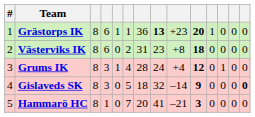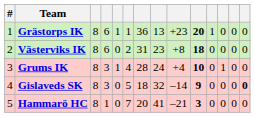 <table class="wikitable sortable">
 <tr>
 <th>#</th>
 <th>Team</th>
 <th></th>
 <th></th>
 <th></th>
 <th></th>
 <th></th>
 <th></th>
 <th></th>
 <th></th>
 <th></th>
 <th></th>
 <th></th>
 <th></th>
 </tr>
 <tr style="background: #D0F0C0;">
 <td>1</td>
 <td><strong><a href='#'>Grästorps IK</a></strong></td>
 <td style="text-align: center;">8</td>
 <td style="text-align: center;">6</td>
 <td style="text-align: center;">1</td>
 <td style="text-align: center;">1</td>
 <td style="text-align: center;">36</td>
-<td style="text-align: center;"><strong>13</strong></td>
+<td style="text-align: center;">13</td>
 <td style="text-align: center;">+23</td>
 <td style="text-align: center;"><strong>20</strong></td>
 <td style="text-align: center;">1</td>
 <td style="text-align: center;">0</td>
 <td style="text-align: center;">0</td>
 <td style="text-align: center;">0</td>
 </tr>
 <tr style="background: #D0F0C0;">
 <td>2</td>
 <td> <strong><a href='#'>Västerviks IK</a></strong></td>
 <td style="text-align: center;">8</td>
 <td style="text-align: center;">6</td>
 <td style="text-align: center;">0</td>
 <td style="text-align: center;">2</td>
 <td style="text-align: center;">31</td>
 <td style="text-align: center;">23</td>
 <td style="text-align: center;">+8</td>
 <td style="text-align: center;"><strong>18</strong></td>
 <td style="text-align: center;">0</td>
 <td style="text-align: center;">0</td>
 <td style="text-align: center;">0</td>
 <td style="text-align: center;">0</td>
 </tr>
 <tr style="background: #FFCCCC;">
 <td>3</td>
 <td><strong><a href='#'>Grums IK</a></strong></td>
 <td style="text-align: center;">8</td>
 <td style="text-align: center;">3</td>
 <td style="text-align: center;">1</td>
 <td style="text-align: center;">4</td>
 <td style="text-align: center;">28</td>
 <td style="text-align: center;">24</td>
 <td style="text-align: center;">+4</td>
-<td style="text-align: center;"><strong>12</strong></td>
+<td style="text-align: center;"><strong>10</strong></td>
 <td style="text-align: center;">0</td>
 <td style="text-align: center;">1</td>
 <td style="text-align: center;">0</td>
 <td style="text-align: center;">0</td>
 </tr>
 <tr style="background: #FFCCCC;">
 <td>4</td>
 <td> <strong><a href='#'>Gislaveds SK</a></strong></td>
 <td style="text-align: center;">8</td>
 <td style="text-align: center;">3</td>
 <td style="text-align: center;">0</td>
 <td style="text-align: center;">5</td>
 <td style="text-align: center;">18</td>
 <td style="text-align: center;">32</td>
 <td style="text-align: center;">–14</td>
 <td style="text-align: center;"><strong>9</strong></td>
 <td style="text-align: center;">0</td>
 <td style="text-align: center;">0</td>
 <td style="text-align: center;">0</td>
 <td style="text-align: center;"><strong>0</strong></td>
 </tr>
 <tr style="background: #FFCCCC;">
 <td>5</td>
 <td><strong><a href='#'>Hammarö HC</a></strong></td>
 <td style="text-align: center;">8</td>
 <td style="text-align: center;">1</td>
 <td style="text-align: center;">0</td>
 <td style="text-align: center;">7</td>
 <td style="text-align: center;">20</td>
 <td style="text-align: center;">41</td>
 <td style="text-align: center;">–21</td>
 <td style="text-align: center;"><strong>3</strong></td>
 <td style="text-align: center;">0</td>
 <td style="text-align: center;">0</td>
 <td style="text-align: center;">0</td>
 <td style="text-align: center;">0</td>
 </tr>
 </table>
